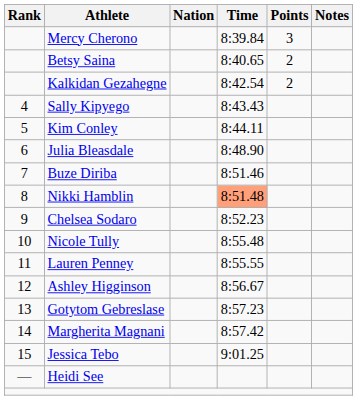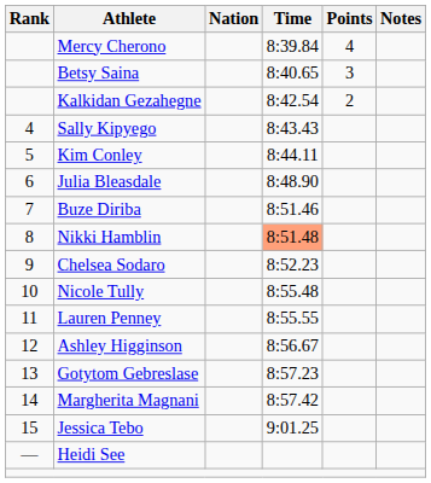 <table class="wikitable mw-datatable sortable" style="text-align:center;">
 <tr>
 <th>Rank</th>
 <th>Athlete</th>
 <th>Nation</th>
 <th>Time</th>
 <th>Points</th>
 <th>Notes</th>
 </tr>
 <tr>
 <td></td>
 <td align=left><a href='#'>Mercy Cherono</a></td>
 <td align=left></td>
 <td>8:39.84</td>
-<td>3</td>
+<td>4</td>
 <td></td>
 </tr>
 <tr>
 <td></td>
 <td align=left><a href='#'>Betsy Saina</a></td>
 <td align=left></td>
 <td>8:40.65</td>
-<td>2</td>
+<td>3</td>
 <td></td>
 </tr>
 <tr>
 <td></td>
 <td align=left><a href='#'>Kalkidan Gezahegne</a></td>
 <td align=left></td>
 <td>8:42.54</td>
 <td>2</td>
 <td></td>
 </tr>
 <tr>
 <td>4</td>
 <td align=left><a href='#'>Sally Kipyego</a></td>
 <td align=left></td>
 <td>8:43.43</td>
 <td></td>
 <td></td>
 </tr>
 <tr>
 <td>5</td>
 <td align=left><a href='#'>Kim Conley</a></td>
 <td align=left></td>
 <td>8:44.11</td>
 <td></td>
 <td></td>
 </tr>
 <tr>
 <td>6</td>
 <td align=left><a href='#'>Julia Bleasdale</a></td>
 <td align=left></td>
 <td>8:48.90</td>
 <td></td>
 <td></td>
 </tr>
 <tr>
 <td>7</td>
 <td align=left><a href='#'>Buze Diriba</a></td>
 <td align=left></td>
 <td>8:51.46</td>
 <td></td>
 <td></td>
 </tr>
 <tr>
 <td>8</td>
 <td align=left><a href='#'>Nikki Hamblin</a></td>
 <td align=left></td>
 <td style="background: lightsalmon;">8:51.48</td>
 <td></td>
 <td></td>
 </tr>
 <tr>
 <td>9</td>
 <td align=left><a href='#'>Chelsea Sodaro</a></td>
 <td align=left></td>
 <td>8:52.23</td>
 <td></td>
 <td></td>
 </tr>
 <tr>
 <td>10</td>
 <td align=left><a href='#'>Nicole Tully</a></td>
 <td align=left></td>
 <td>8:55.48</td>
 <td></td>
 <td></td>
 </tr>
 <tr>
 <td>11</td>
 <td align=left><a href='#'>Lauren Penney</a></td>
 <td align=left></td>
 <td>8:55.55</td>
 <td></td>
 <td></td>
 </tr>
 <tr>
 <td>12</td>
 <td align=left><a href='#'>Ashley Higginson</a></td>
 <td align=left></td>
 <td>8:56.67</td>
 <td></td>
 <td></td>
 </tr>
 <tr>
 <td>13</td>
 <td align=left><a href='#'>Gotytom Gebreslase</a></td>
 <td align=left></td>
 <td>8:57.23</td>
 <td></td>
 <td></td>
 </tr>
 <tr>
 <td>14</td>
 <td align=left><a href='#'>Margherita Magnani</a></td>
 <td align=left></td>
 <td>8:57.42</td>
 <td></td>
 <td></td>
 </tr>
 <tr>
 <td>15</td>
 <td align=left><a href='#'>Jessica Tebo</a></td>
 <td align=left></td>
 <td>9:01.25</td>
 <td></td>
 <td></td>
 </tr>
 <tr>
 <td>—</td>
 <td align=left><a href='#'>Heidi See</a></td>
 <td align=left></td>
 <td></td>
 <td></td>
 <td></td>
 </tr>
 <tr class="sortbottom">
 <td colspan=6></td>
 </tr>
 </table>
